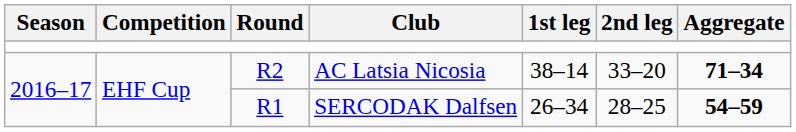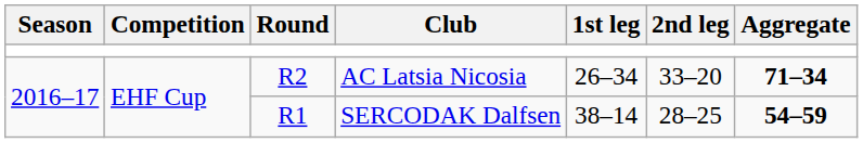 <table class="wikitable">
 <tr>
 <th>Season</th>
 <th>Competition</th>
 <th>Round</th>
 <th>Club</th>
 <th>1st leg</th>
 <th>2nd leg</th>
 <th>Aggregate</th>
 </tr>
 <tr>
 <td colspan="7" bgcolor=white></td>
 </tr>
 <tr>
 <td rowspan="2"><a href='#'>2016–17</a></td>
 <td rowspan="2"><a href='#'>EHF Cup</a></td>
 <td style="text-align:center;"><a href='#'>R2</a></td>
 <td> <a href='#'>AC Latsia Nicosia</a></td>
-<td style="text-align:center;">38–14</td>
+<td style="text-align:center;">26–34</td>
 <td style="text-align:center;">33–20</td>
 <td style="text-align:center;"><strong>71–34</strong></td>
 </tr>
 <tr>
 <td style="text-align:center;"><a href='#'>R1</a></td>
 <td> <a href='#'>SERCODAK Dalfsen</a></td>
-<td style="text-align:center;">26–34</td>
+<td style="text-align:center;">38–14</td>
 <td style="text-align:center;">28–25</td>
 <td style="text-align:center;"><strong>54–59</strong></td>
 </tr>
 </table>
